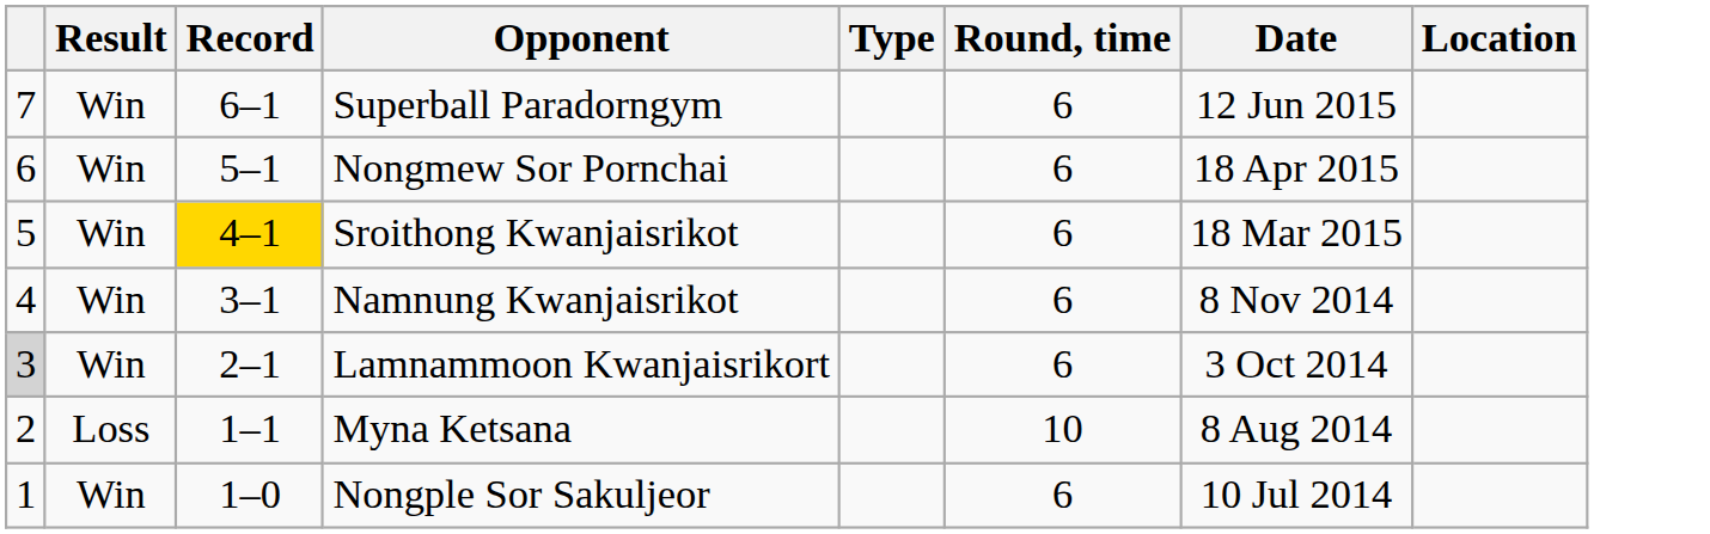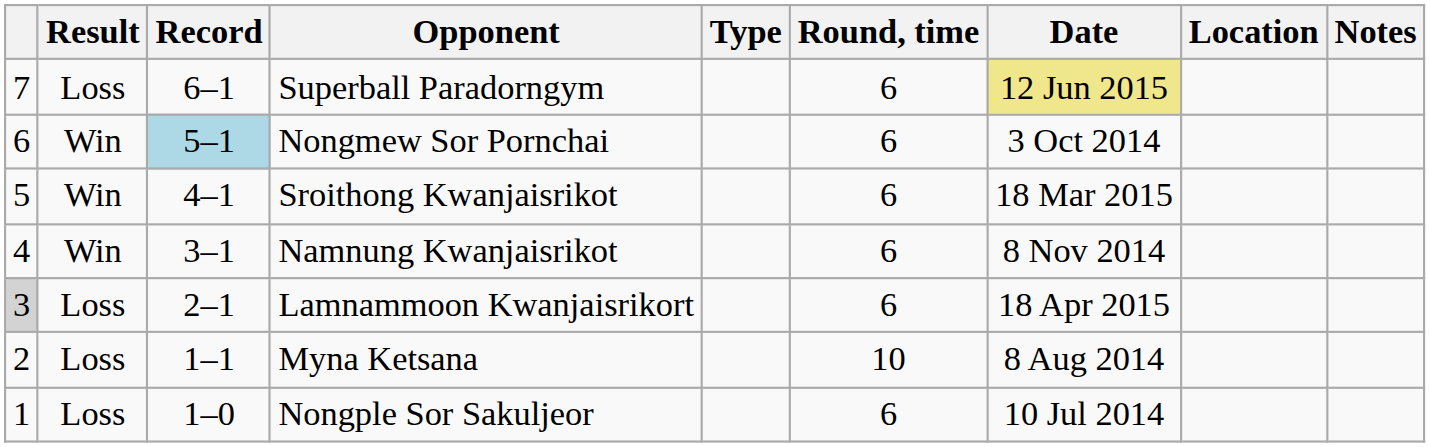 <table class="wikitable" style="text-align:center">
 <tr>
 <th></th>
 <th>Result</th>
 <th>Record</th>
 <th>Opponent</th>
 <th>Type</th>
 <th>Round, time</th>
 <th>Date</th>
 <th>Location</th>
+<th>Notes</th>
 </tr>
 <tr>
 <td>7</td>
-<td>Win</td>
+<td>Loss</td>
 <td>6–1</td>
 <td style="text-align:left;"> Superball Paradorngym</td>
 <td></td>
 <td>6</td>
-<td>12 Jun 2015</td>
+<td style="background: khaki;">12 Jun 2015</td>
 <td style="text-align:left;"> </td>
+<td style="text-align:left;"></td>
 </tr>
 <tr>
 <td>6</td>
 <td>Win</td>
-<td>5–1</td>
+<td style="background: lightblue;">5–1</td>
 <td style="text-align:left;"> Nongmew Sor Pornchai</td>
 <td></td>
 <td>6</td>
-<td>18 Apr 2015</td>
+<td>3 Oct 2014</td>
 <td style="text-align:left;"> </td>
+<td style="text-align:left;"></td>
 </tr>
 <tr>
 <td>5</td>
 <td>Win</td>
-<td style="background: gold;">4–1</td>
+<td>4–1</td>
 <td style="text-align:left;"> Sroithong Kwanjaisrikot</td>
 <td></td>
 <td>6</td>
 <td>18 Mar 2015</td>
 <td style="text-align:left;"> </td>
+<td style="text-align:left;"></td>
 </tr>
 <tr>
 <td>4</td>
 <td>Win</td>
 <td>3–1</td>
 <td style="text-align:left;"> Namnung Kwanjaisrikot</td>
 <td></td>
 <td>6</td>
 <td>8 Nov 2014</td>
 <td style="text-align:left;"> </td>
+<td style="text-align:left;"></td>
 </tr>
 <tr>
 <td style="background: lightgrey;">3</td>
-<td>Win</td>
+<td>Loss</td>
 <td>2–1</td>
 <td style="text-align:left;"> Lamnammoon Kwanjaisrikort</td>
 <td></td>
 <td>6</td>
-<td>3 Oct 2014</td>
+<td>18 Apr 2015</td>
 <td style="text-align:left;"> </td>
+<td style="text-align:left;"></td>
 </tr>
 <tr>
 <td>2</td>
 <td>Loss</td>
 <td>1–1</td>
 <td style="text-align:left;"> Myna Ketsana</td>
 <td></td>
 <td>10</td>
 <td>8 Aug 2014</td>
 <td style="text-align:left;"> </td>
+<td style="text-align:left;"></td>
 </tr>
 <tr>
 <td>1</td>
-<td>Win</td>
+<td>Loss</td>
 <td>1–0</td>
 <td style="text-align:left;"> Nongple Sor Sakuljeor</td>
 <td></td>
 <td>6</td>
 <td>10 Jul 2014</td>
 <td style="text-align:left;"> </td>
+<td style="text-align:left;"></td>
 </tr>
 </table>
